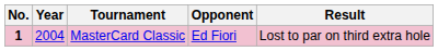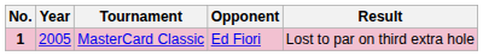 <table class="wikitable" style="font-size:95%;">
 <tr>
 <th>No.</th>
 <th>Year</th>
 <th>Tournament</th>
 <th>Opponent</th>
 <th>Result</th>
 </tr>
 <tr style="background:#F2C1D1;">
 <td align=center><strong>1</strong></td>
-<td><a href='#'>2004</a></td>
+<td><a href='#'>2005</a></td>
 <td><a href='#'>MasterCard Classic</a></td>
 <td> <a href='#'>Ed Fiori</a></td>
 <td>Lost to par on third extra hole</td>
 </tr>
 </table>
